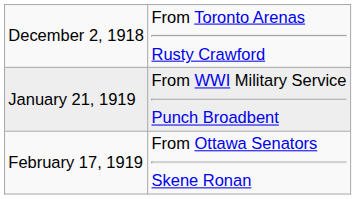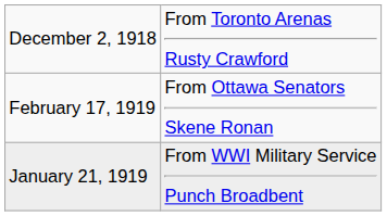 <table class="wikitable">
 <tr>
 <td>December 2, 1918</td>
 <td valign="top">From <a href='#'>Toronto Arenas</a><hr><a href='#'>Rusty Crawford</a></td>
 </tr>
+<tr>
+<td>February 17, 1919</td>
+<td valign="top">From <a href='#'>Ottawa Senators</a><hr><a href='#'>Skene Ronan</a></td>
+</tr>
 <tr style="background:#eee;">
 <td>January 21, 1919</td>
 <td valign="top">From <a href='#'>WWI</a> Military Service<hr><a href='#'>Punch Broadbent</a></td>
 </tr>
-<tr>
-<td>February 17, 1919</td>
-<td valign="top">From <a href='#'>Ottawa Senators</a><hr><a href='#'>Skene Ronan</a></td>
-</tr>
 </table>
